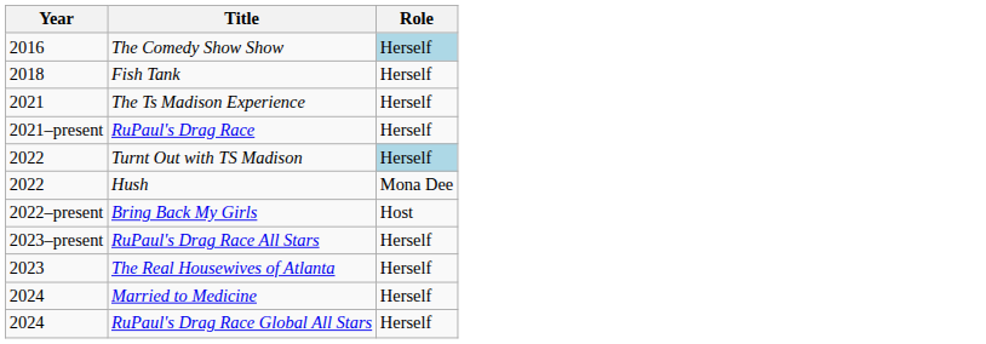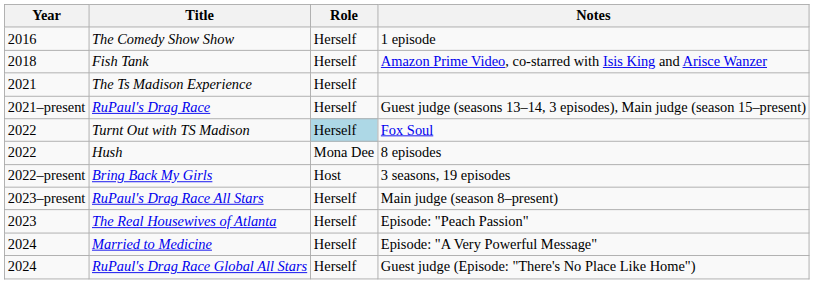 <table class="wikitable sortable plainrowheaders">
 <tr>
 <th>Year</th>
 <th>Title</th>
 <th>Role</th>
+<th>Notes</th>
 </tr>
 <tr>
 <td>2016</td>
 <td><em>The Comedy Show Show</em></td>
-<td style="background: lightblue;">Herself</td>
+<td>Herself</td>
+<td>1 episode</td>
 </tr>
 <tr>
 <td>2018</td>
 <td><em>Fish Tank</em></td>
 <td>Herself</td>
+<td><a href='#'>Amazon Prime Video</a>, co-starred with <a href='#'>Isis King</a> and <a href='#'>Arisce Wanzer</a></td>
 </tr>
 <tr>
 <td>2021</td>
 <td><em>The Ts Madison Experience</em></td>
 <td>Herself</td>
+<td></td>
 </tr>
 <tr>
 <td>2021–present</td>
 <td><em><a href='#'>RuPaul's Drag Race</a></em></td>
 <td>Herself</td>
+<td>Guest judge (seasons 13–14, 3 episodes), Main judge (season 15–present)</td>
 </tr>
 <tr>
 <td>2022</td>
 <td><em>Turnt Out with TS Madison</em></td>
 <td style="background: lightblue;">Herself</td>
+<td><a href='#'>Fox Soul</a></td>
 </tr>
 <tr>
 <td>2022</td>
 <td><em>Hush</em></td>
 <td>Mona Dee</td>
+<td>8 episodes</td>
 </tr>
 <tr>
 <td>2022–present</td>
 <td><em><a href='#'>Bring Back My Girls</a></em></td>
 <td>Host</td>
+<td>3 seasons, 19 episodes</td>
 </tr>
 <tr>
 <td>2023–present</td>
 <td><em><a href='#'>RuPaul's Drag Race All Stars</a></em></td>
 <td>Herself</td>
+<td>Main judge (season 8–present)</td>
 </tr>
 <tr>
 <td>2023</td>
 <td><em><a href='#'>The Real Housewives of Atlanta</a></em></td>
 <td>Herself</td>
+<td>Episode: "Peach Passion"</td>
 </tr>
 <tr>
 <td>2024</td>
 <td><em><a href='#'>Married to Medicine</a></em></td>
 <td>Herself</td>
+<td>Episode: "A Very Powerful Message"</td>
 </tr>
 <tr>
 <td>2024</td>
 <td><em><a href='#'>RuPaul's Drag Race Global All Stars</a></em></td>
 <td>Herself</td>
+<td>Guest judge (Episode: "There's No Place Like Home")</td>
 </tr>
 </table>
